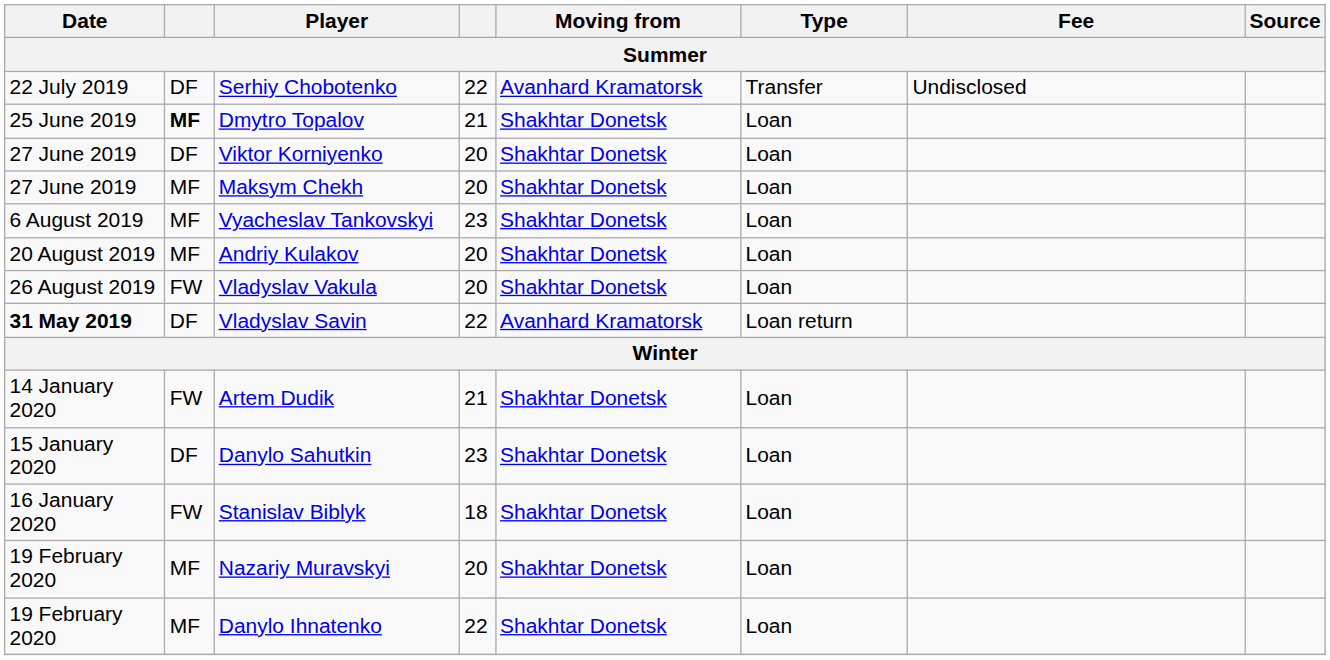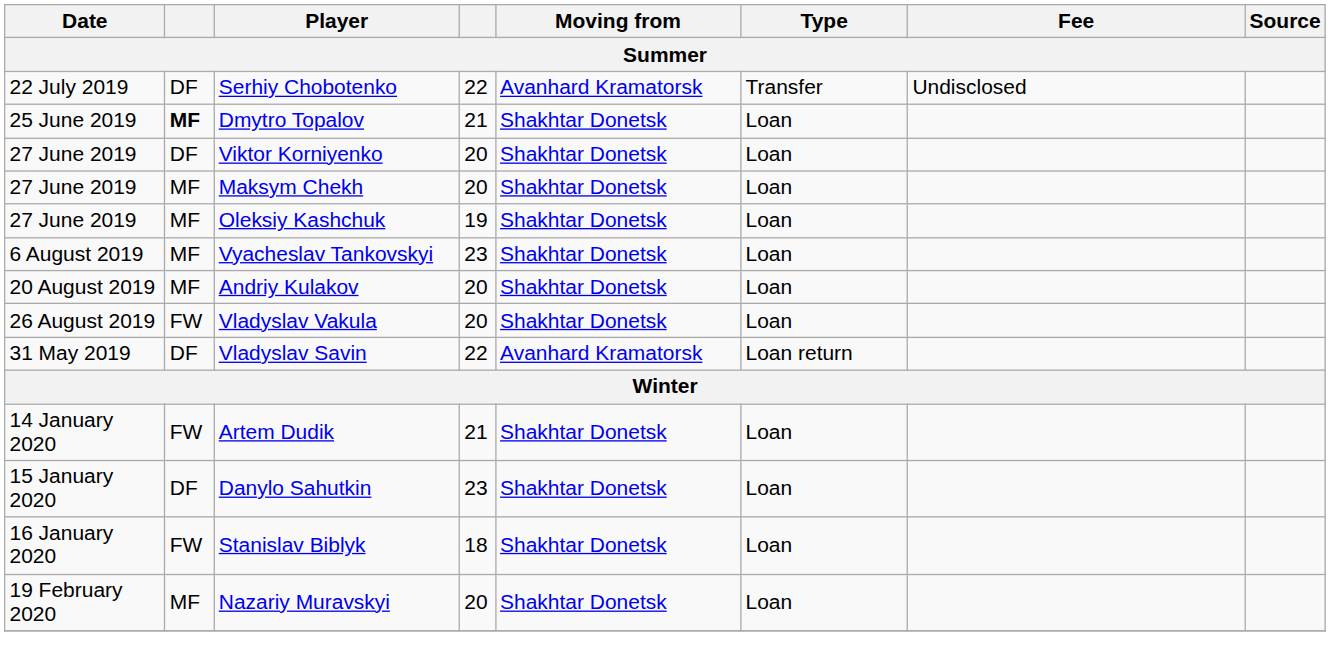 <table class="wikitable sortable">
 <tr>
 <th style="width:115px;">Date</th>
 <th style="width:30px;"></th>
 <th style="width:180px;">Player</th>
 <th style="width:20px;"></th>
 <th style="width:180px;">Moving from</th>
 <th style="width:120px;" class="unsortable">Type</th>
 <th style="width:250px;" class="unsortable">Fee</th>
 <th style="width:20px;">Source</th>
 </tr>
 <tr>
 <th colspan=8>Summer</th>
 </tr>
 <tr>
 <td>22 July 2019</td>
 <td>DF</td>
 <td> <a href='#'>Serhiy Chobotenko</a></td>
 <td>22</td>
 <td> <a href='#'>Avanhard Kramatorsk</a></td>
 <td>Transfer</td>
 <td>Undisclosed</td>
 <td></td>
 </tr>
 <tr>
 <td>25 June 2019</td>
 <td><strong>MF</strong></td>
 <td> <a href='#'>Dmytro Topalov</a></td>
 <td>21</td>
 <td> <a href='#'>Shakhtar Donetsk</a></td>
 <td>Loan</td>
 <td></td>
 <td></td>
 </tr>
 <tr>
 <td>27 June 2019</td>
 <td>DF</td>
 <td> <a href='#'>Viktor Korniyenko</a></td>
 <td>20</td>
 <td> <a href='#'>Shakhtar Donetsk</a></td>
 <td>Loan</td>
 <td></td>
 <td></td>
 </tr>
 <tr>
 <td>27 June 2019</td>
 <td>MF</td>
 <td> <a href='#'>Maksym Chekh</a></td>
 <td>20</td>
 <td> <a href='#'>Shakhtar Donetsk</a></td>
 <td>Loan</td>
 <td></td>
 <td></td>
 </tr>
 <tr>
+<td>27 June 2019</td>
+<td>MF</td>
+<td> <a href='#'>Oleksiy Kashchuk</a></td>
+<td>19</td>
+<td> <a href='#'>Shakhtar Donetsk</a></td>
+<td>Loan</td>
+<td></td>
+<td></td>
+</tr>
+<tr>
 <td>6 August 2019</td>
 <td>MF</td>
 <td> <a href='#'>Vyacheslav Tankovskyi</a></td>
 <td>23</td>
 <td> <a href='#'>Shakhtar Donetsk</a></td>
 <td>Loan</td>
 <td></td>
 <td></td>
 </tr>
 <tr>
 <td>20 August 2019</td>
 <td>MF</td>
 <td> <a href='#'>Andriy Kulakov</a></td>
 <td>20</td>
 <td> <a href='#'>Shakhtar Donetsk</a></td>
 <td>Loan</td>
 <td></td>
 <td></td>
 </tr>
 <tr>
 <td>26 August 2019</td>
 <td>FW</td>
 <td> <a href='#'>Vladyslav Vakula</a></td>
 <td>20</td>
 <td> <a href='#'>Shakhtar Donetsk</a></td>
 <td>Loan</td>
 <td></td>
 <td></td>
 </tr>
 <tr>
-<td><strong>31 May 2019</strong></td>
+<td>31 May 2019</td>
 <td>DF</td>
 <td> <a href='#'>Vladyslav Savin</a></td>
 <td>22</td>
 <td> <a href='#'>Avanhard Kramatorsk</a></td>
 <td>Loan return</td>
 <td></td>
 <td></td>
 </tr>
 <tr>
 <th colspan=8>Winter</th>
 </tr>
 <tr>
 <td>14 January 2020</td>
 <td>FW</td>
 <td> <a href='#'>Artem Dudik</a></td>
 <td>21</td>
 <td> <a href='#'>Shakhtar Donetsk</a></td>
 <td>Loan</td>
 <td></td>
 <td></td>
 </tr>
 <tr>
 <td>15 January 2020</td>
 <td>DF</td>
 <td> <a href='#'>Danylo Sahutkin</a></td>
 <td>23</td>
 <td> <a href='#'>Shakhtar Donetsk</a></td>
 <td>Loan</td>
 <td></td>
 <td></td>
 </tr>
 <tr>
 <td>16 January 2020</td>
 <td>FW</td>
 <td> <a href='#'>Stanislav Biblyk</a></td>
 <td>18</td>
 <td> <a href='#'>Shakhtar Donetsk</a></td>
 <td>Loan</td>
 <td></td>
 <td></td>
 </tr>
 <tr>
 <td>19 February 2020</td>
 <td>MF</td>
 <td> <a href='#'>Nazariy Muravskyi</a></td>
 <td>20</td>
 <td> <a href='#'>Shakhtar Donetsk</a></td>
 <td>Loan</td>
 <td></td>
 <td></td>
 </tr>
 <tr>
-<td>19 February 2020</td>
-<td>MF</td>
-<td> <a href='#'>Danylo Ihnatenko</a></td>
-<td>22</td>
-<td> <a href='#'>Shakhtar Donetsk</a></td>
-<td>Loan</td>
-<td></td>
-<td></td>
-</tr>
-<tr>
 </tr>
 </table>
